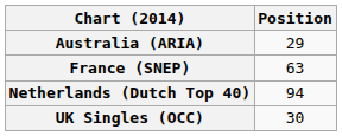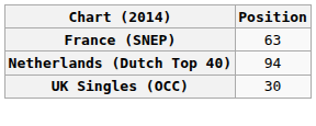 <table class="wikitable sortable plainrowheaders" style="text-align:center">
 <tr>
 <th scope="col">Chart (2014)</th>
 <th scope="col">Position</th>
-</tr>
-<tr>
-<th scope="row">Australia (ARIA)</th>
-<td>29</td>
 </tr>
 <tr>
 <th scope="row">France (SNEP)</th>
 <td>63</td>
 </tr>
 <tr>
 <th scope="row">Netherlands (Dutch Top 40)</th>
 <td>94</td>
 </tr>
 <tr>
 <th scope="row">UK Singles (OCC)</th>
 <td>30</td>
 </tr>
 </table>
